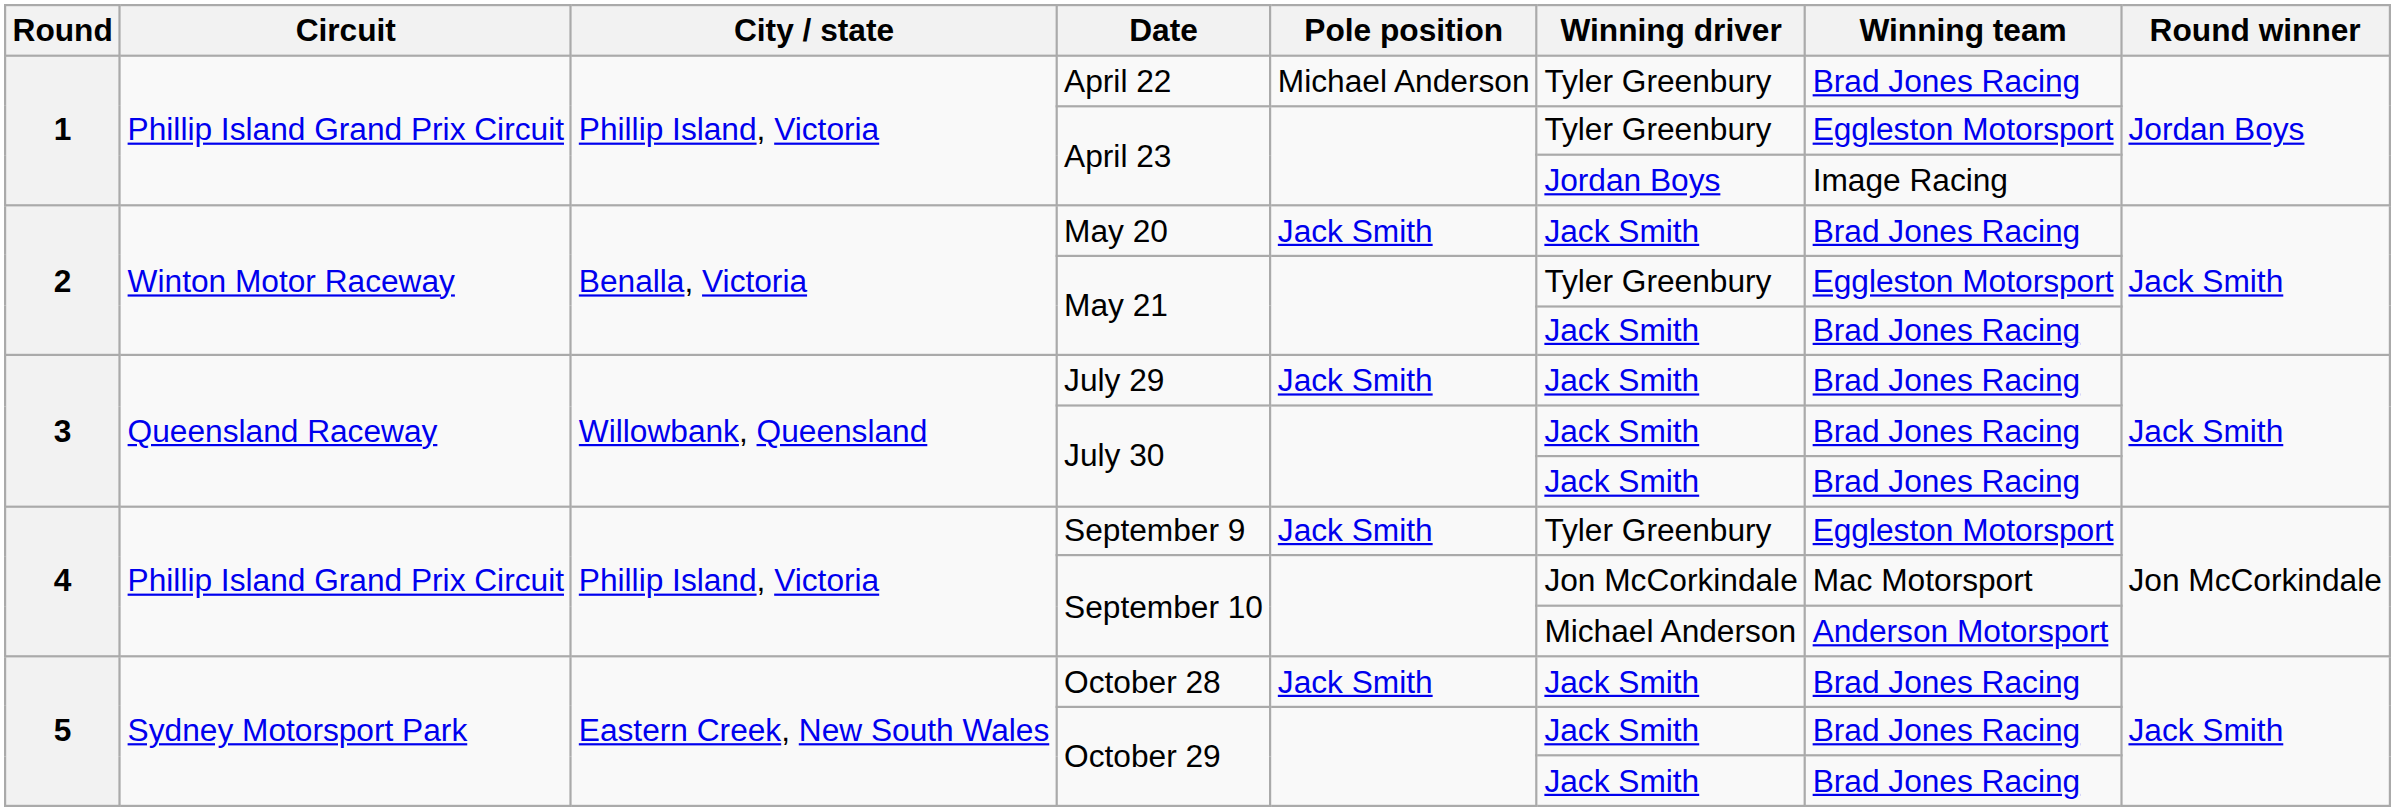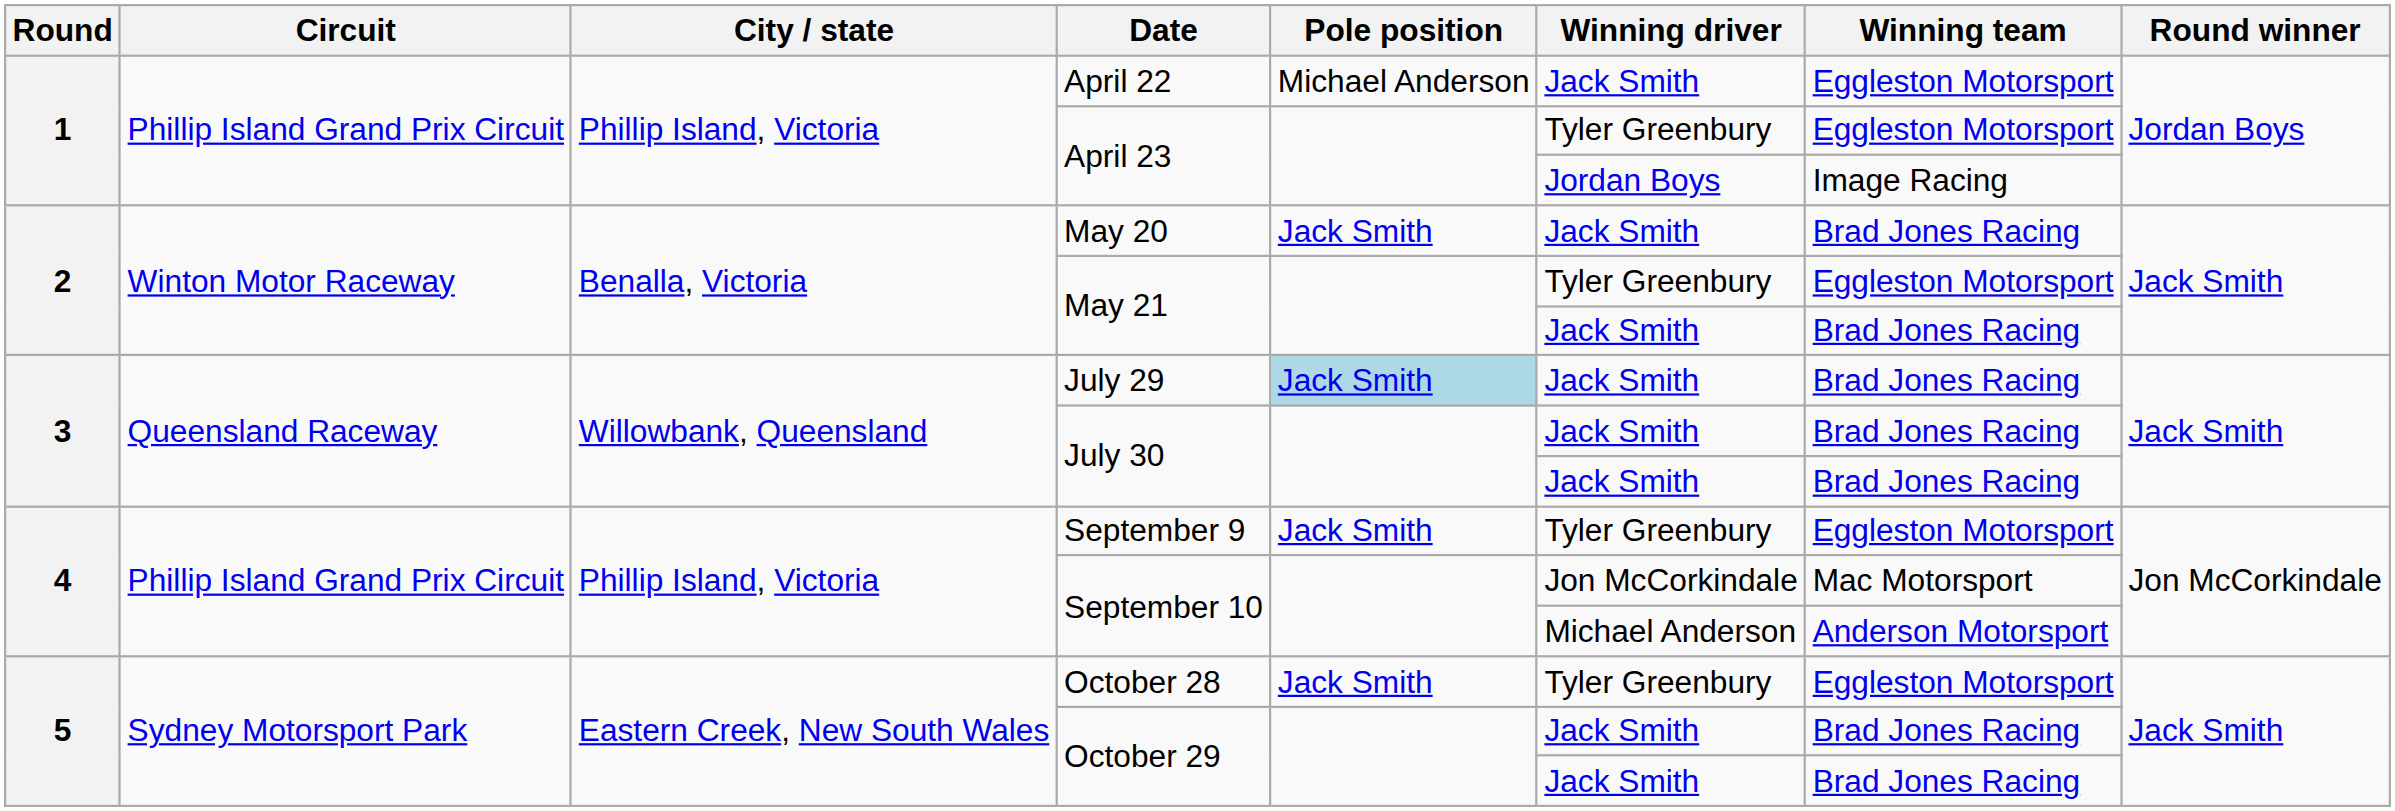 <table class="wikitable" style="font-size: 90%">
 <tr>
 <th>Round</th>
 <th>Circuit</th>
 <th>City / state</th>
 <th>Date</th>
 <th>Pole position</th>
 <th>Winning driver</th>
 <th>Winning team</th>
 <th>Round winner</th>
 </tr>
 <tr>
 <th rowspan=3>1</th>
 <td rowspan=3><a href='#'>Phillip Island Grand Prix Circuit</a></td>
 <td rowspan=3><a href='#'>Phillip Island</a>, <a href='#'>Victoria</a></td>
 <td>April 22</td>
 <td> Michael Anderson</td>
-<td> Tyler Greenbury</td>
-<td><a href='#'>Brad Jones Racing</a></td>
+<td> <a href='#'>Jack Smith</a></td>
+<td><a href='#'>Eggleston Motorsport</a></td>
 <td rowspan=3> <a href='#'>Jordan Boys</a></td>
 </tr>
 <tr>
 <td rowspan=2>April 23</td>
 <td rowspan=2></td>
 <td> Tyler Greenbury</td>
 <td><a href='#'>Eggleston Motorsport</a></td>
 </tr>
 <tr>
 <td> <a href='#'>Jordan Boys</a></td>
 <td>Image Racing</td>
 </tr>
 <tr>
 <th rowspan=3>2</th>
 <td rowspan=3><a href='#'>Winton Motor Raceway</a></td>
 <td rowspan=3><a href='#'>Benalla</a>, <a href='#'>Victoria</a></td>
 <td>May 20</td>
 <td> <a href='#'>Jack Smith</a></td>
 <td> <a href='#'>Jack Smith</a></td>
 <td><a href='#'>Brad Jones Racing</a></td>
 <td rowspan=3> <a href='#'>Jack Smith</a></td>
 </tr>
 <tr>
 <td rowspan=2>May 21</td>
 <td rowspan=2></td>
 <td> Tyler Greenbury</td>
 <td><a href='#'>Eggleston Motorsport</a></td>
 </tr>
 <tr>
 <td> <a href='#'>Jack Smith</a></td>
 <td><a href='#'>Brad Jones Racing</a></td>
 </tr>
 <tr>
 <th rowspan=3>3</th>
 <td rowspan=3><a href='#'>Queensland Raceway</a></td>
 <td rowspan=3><a href='#'>Willowbank</a>, <a href='#'>Queensland</a></td>
 <td>July 29</td>
-<td> <a href='#'>Jack Smith</a></td>
+<td style="background: lightblue;"> <a href='#'>Jack Smith</a></td>
 <td> <a href='#'>Jack Smith</a></td>
 <td><a href='#'>Brad Jones Racing</a></td>
 <td rowspan=3> <a href='#'>Jack Smith</a></td>
 </tr>
 <tr>
 <td rowspan=2>July 30</td>
 <td rowspan=2></td>
 <td> <a href='#'>Jack Smith</a></td>
 <td><a href='#'>Brad Jones Racing</a></td>
 </tr>
 <tr>
 <td> <a href='#'>Jack Smith</a></td>
 <td><a href='#'>Brad Jones Racing</a></td>
 </tr>
 <tr>
 <th rowspan=3>4</th>
 <td rowspan=3><a href='#'>Phillip Island Grand Prix Circuit</a></td>
 <td rowspan=3><a href='#'>Phillip Island</a>, <a href='#'>Victoria</a></td>
 <td>September 9</td>
 <td> <a href='#'>Jack Smith</a></td>
 <td> Tyler Greenbury</td>
 <td><a href='#'>Eggleston Motorsport</a></td>
 <td rowspan=3> Jon McCorkindale</td>
 </tr>
 <tr>
 <td rowspan=2>September 10</td>
 <td rowspan=2></td>
 <td> Jon McCorkindale</td>
 <td>Mac Motorsport</td>
 </tr>
 <tr>
 <td> Michael Anderson</td>
 <td><a href='#'>Anderson Motorsport</a></td>
 </tr>
 <tr>
 <th rowspan=3>5</th>
 <td rowspan=3><a href='#'>Sydney Motorsport Park</a></td>
 <td rowspan=3><a href='#'>Eastern Creek</a>, <a href='#'>New South Wales</a></td>
 <td>October 28</td>
 <td> <a href='#'>Jack Smith</a></td>
-<td> <a href='#'>Jack Smith</a></td>
-<td><a href='#'>Brad Jones Racing</a></td>
+<td> Tyler Greenbury</td>
+<td><a href='#'>Eggleston Motorsport</a></td>
 <td rowspan=3> <a href='#'>Jack Smith</a></td>
 </tr>
 <tr>
 <td rowspan=2>October 29</td>
 <td rowspan=2></td>
 <td> <a href='#'>Jack Smith</a></td>
 <td><a href='#'>Brad Jones Racing</a></td>
 </tr>
 <tr>
 <td> <a href='#'>Jack Smith</a></td>
 <td><a href='#'>Brad Jones Racing</a></td>
 </tr>
 </table>
